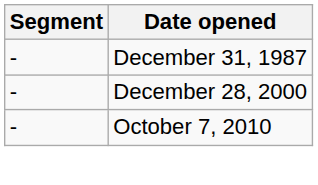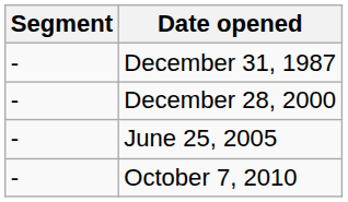 <table class="wikitable" style="border-collapse: collapse; text-align: left;">
 <tr>
 <th>Segment</th>
 <th>Date opened</th>
 </tr>
 <tr>
 <td style="text-align: left;"> - </td>
 <td>December 31, 1987</td>
 </tr>
 <tr>
 <td style="text-align: left;"> - </td>
 <td>December 28, 2000</td>
 </tr>
 <tr>
 <td style="text-align: left;"> - </td>
+<td>June 25, 2005</td>
+</tr>
+<tr>
+<td style="text-align: left;"> - </td>
 <td>October 7, 2010</td>
 </tr>
 </table>
